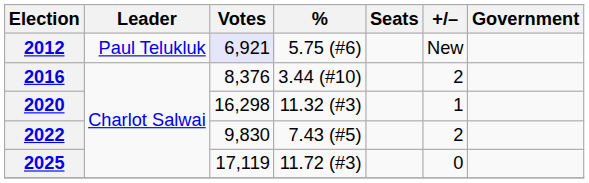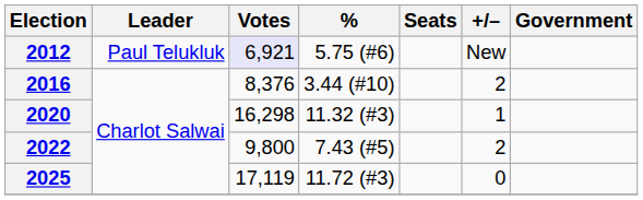 <table class="wikitable" style="text-align:right">
 <tr>
 <th>Election</th>
 <th>Leader</th>
 <th>Votes</th>
 <th>%</th>
 <th>Seats</th>
 <th>+/–</th>
 <th>Government</th>
 </tr>
 <tr>
 <th><a href='#'>2012</a></th>
 <td><a href='#'>Paul Telukluk</a></td>
 <td style="background: lavender;">6,921</td>
 <td>5.75 (#6)</td>
 <td></td>
 <td>New</td>
 <td></td>
 </tr>
 <tr>
 <th><a href='#'>2016</a></th>
 <td rowspan=4><a href='#'>Charlot Salwai</a></td>
 <td>8,376</td>
 <td>3.44 (#10)</td>
 <td></td>
 <td> 2</td>
 <td></td>
 </tr>
 <tr>
 <th><a href='#'>2020</a></th>
 <td>16,298</td>
 <td>11.32 (#3)</td>
 <td></td>
 <td> 1</td>
 <td></td>
 </tr>
 <tr>
 <th><a href='#'>2022</a></th>
-<td>9,830</td>
+<td>9,800</td>
 <td>7.43 (#5)</td>
 <td></td>
 <td> 2</td>
 <td></td>
 </tr>
 <tr>
 <th><a href='#'>2025</a></th>
 <td>17,119</td>
 <td>11.72 (#3)</td>
 <td></td>
 <td> 0</td>
 <td></td>
 </tr>
 <tr>
 </tr>
 </table>
